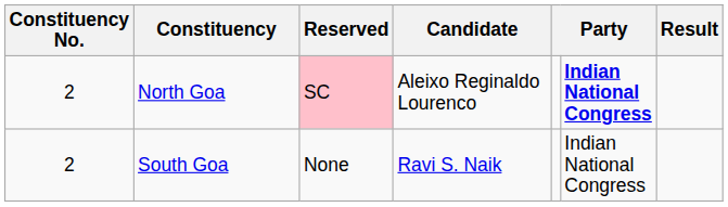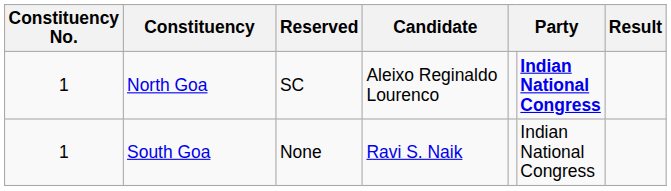 <table class= "wikitable sortable">
 <tr>
 <th>Constituency <br> No.</th>
 <th style="width:180px;">Constituency</th>
 <th>Reserved</th>
 <th style="width:200px;">Candidate</th>
 <th colspan=2>Party</th>
 <th>Result</th>
 </tr>
 <tr>
-<td align="center">2</td>
+<td align="center">1</td>
 <td><a href='#'>North Goa</a></td>
-<td style="background: pink;">SC</td>
+<td>SC</td>
 <td>Aleixo Reginaldo Lourenco</td>
 <td bgcolor=></td>
 <td><strong><a href='#'>Indian National Congress</a></strong></td>
 <td></td>
 </tr>
 <tr>
-<td align="center">2</td>
+<td align="center">1</td>
 <td><a href='#'>South Goa</a></td>
 <td>None</td>
 <td><a href='#'>Ravi S. Naik</a></td>
 <td bgcolor=></td>
 <td>Indian National Congress</td>
 <td></td>
 </tr>
 </table>
